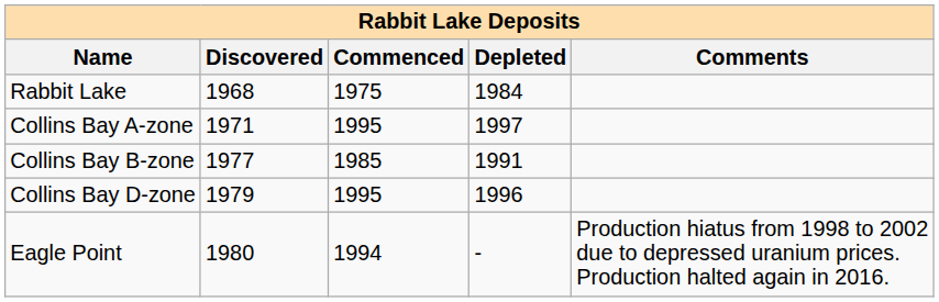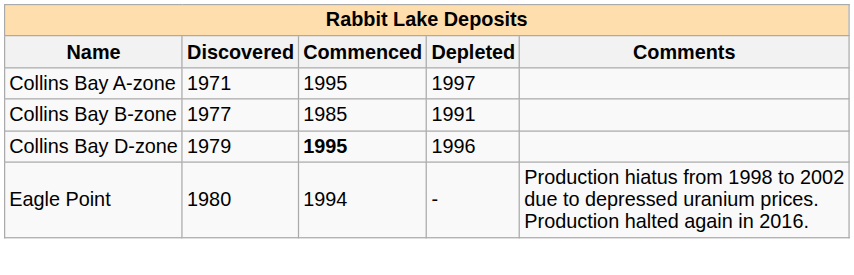 <table class="wikitable">
 <tr>
 <th colspan="5" style="background:#ffdead;" align="center">Rabbit Lake Deposits</th>
 </tr>
 <tr>
 <th>Name</th>
 <th>Discovered</th>
 <th>Commenced</th>
 <th>Depleted</th>
 <th>Comments</th>
-</tr>
-<tr>
-<td>Rabbit Lake</td>
-<td>1968</td>
-<td>1975</td>
-<td>1984</td>
-<td></td>
 </tr>
 <tr>
 <td>Collins Bay A-zone</td>
 <td>1971</td>
 <td>1995</td>
 <td>1997</td>
 <td></td>
 </tr>
 <tr>
 <td>Collins Bay B-zone</td>
 <td>1977</td>
 <td>1985</td>
 <td>1991</td>
 <td></td>
 </tr>
 <tr>
 <td>Collins Bay D-zone</td>
 <td>1979</td>
-<td>1995</td>
+<td><strong>1995</strong></td>
 <td>1996</td>
 <td></td>
 </tr>
 <tr>
 <td>Eagle Point</td>
 <td>1980</td>
 <td>1994</td>
 <td>-</td>
 <td>Production hiatus from 1998 to 2002<br>due to depressed uranium prices.<br>Production halted again in 2016.</td>
 </tr>
 </table>
